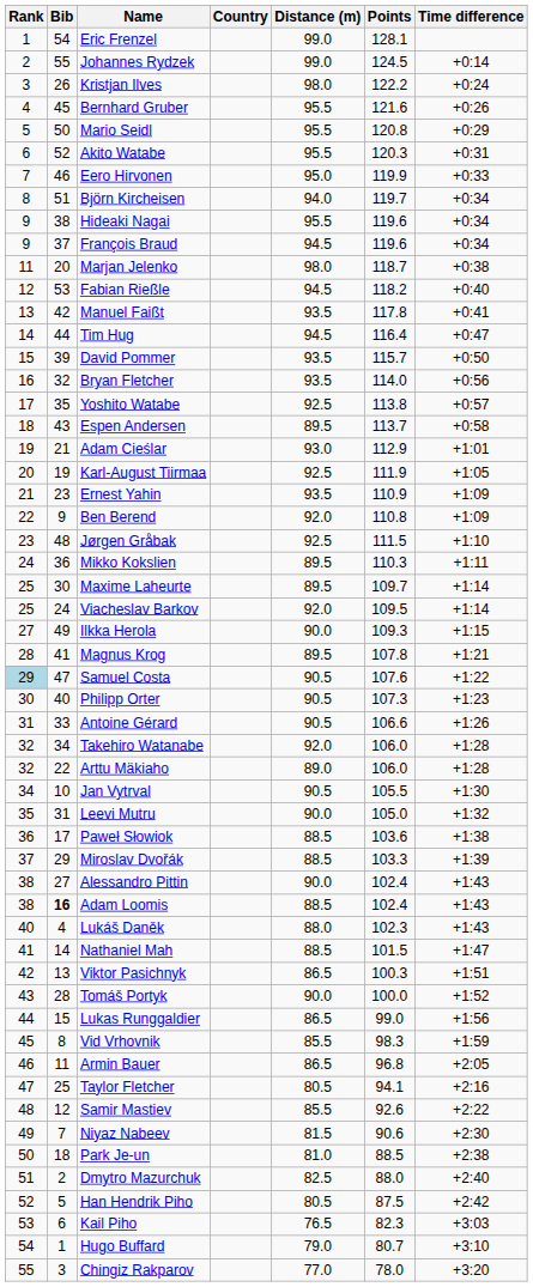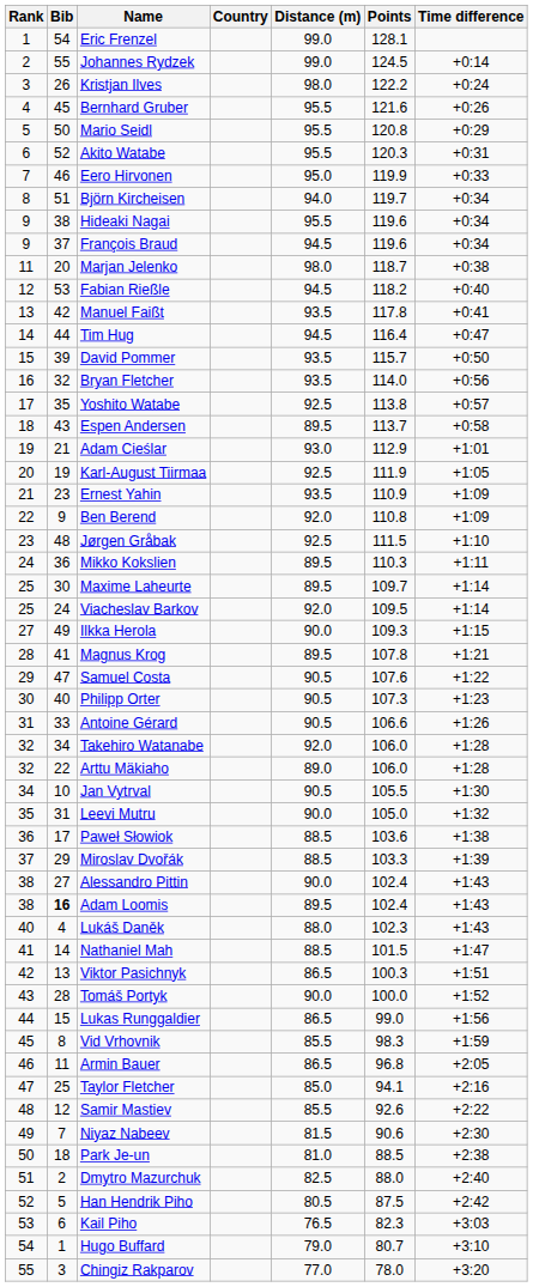 <table class="wikitable sortable" style="text-align:center">
 <tr>
 <th>Rank</th>
 <th>Bib</th>
 <th>Name</th>
 <th>Country</th>
 <th>Distance (m)</th>
 <th>Points</th>
 <th>Time difference</th>
 </tr>
 <tr>
 <td>1</td>
 <td>54</td>
 <td align=left><a href='#'>Eric Frenzel</a></td>
 <td align=left></td>
 <td>99.0</td>
 <td>128.1</td>
 <td></td>
 </tr>
 <tr>
 <td>2</td>
 <td>55</td>
 <td align=left><a href='#'>Johannes Rydzek</a></td>
 <td align=left></td>
 <td>99.0</td>
 <td>124.5</td>
 <td>+0:14</td>
 </tr>
 <tr>
 <td>3</td>
 <td>26</td>
 <td align=left><a href='#'>Kristjan Ilves</a></td>
 <td align=left></td>
 <td>98.0</td>
 <td>122.2</td>
 <td>+0:24</td>
 </tr>
 <tr>
 <td>4</td>
 <td>45</td>
 <td align=left><a href='#'>Bernhard Gruber</a></td>
 <td align=left></td>
 <td>95.5</td>
 <td>121.6</td>
 <td>+0:26</td>
 </tr>
 <tr>
 <td>5</td>
 <td>50</td>
 <td align=left><a href='#'>Mario Seidl</a></td>
 <td align=left></td>
 <td>95.5</td>
 <td>120.8</td>
 <td>+0:29</td>
 </tr>
 <tr>
 <td>6</td>
 <td>52</td>
 <td align=left><a href='#'>Akito Watabe</a></td>
 <td align=left></td>
 <td>95.5</td>
 <td>120.3</td>
 <td>+0:31</td>
 </tr>
 <tr>
 <td>7</td>
 <td>46</td>
 <td align=left><a href='#'>Eero Hirvonen</a></td>
 <td align=left></td>
 <td>95.0</td>
 <td>119.9</td>
 <td>+0:33</td>
 </tr>
 <tr>
 <td>8</td>
 <td>51</td>
 <td align=left><a href='#'>Björn Kircheisen</a></td>
 <td align=left></td>
 <td>94.0</td>
 <td>119.7</td>
 <td>+0:34</td>
 </tr>
 <tr>
 <td>9</td>
 <td>38</td>
 <td align=left><a href='#'>Hideaki Nagai</a></td>
 <td align=left></td>
 <td>95.5</td>
 <td>119.6</td>
 <td>+0:34</td>
 </tr>
 <tr>
 <td>9</td>
 <td>37</td>
 <td align=left><a href='#'>François Braud</a></td>
 <td align=left></td>
 <td>94.5</td>
 <td>119.6</td>
 <td>+0:34</td>
 </tr>
 <tr>
 <td>11</td>
 <td>20</td>
 <td align=left><a href='#'>Marjan Jelenko</a></td>
 <td align=left></td>
 <td>98.0</td>
 <td>118.7</td>
 <td>+0:38</td>
 </tr>
 <tr>
 <td>12</td>
 <td>53</td>
 <td align=left><a href='#'>Fabian Rießle</a></td>
 <td align=left></td>
 <td>94.5</td>
 <td>118.2</td>
 <td>+0:40</td>
 </tr>
 <tr>
 <td>13</td>
 <td>42</td>
 <td align=left><a href='#'>Manuel Faißt</a></td>
 <td align=left></td>
 <td>93.5</td>
 <td>117.8</td>
 <td>+0:41</td>
 </tr>
 <tr>
 <td>14</td>
 <td>44</td>
 <td align=left><a href='#'>Tim Hug</a></td>
 <td align=left></td>
 <td>94.5</td>
 <td>116.4</td>
 <td>+0:47</td>
 </tr>
 <tr>
 <td>15</td>
 <td>39</td>
 <td align=left><a href='#'>David Pommer</a></td>
 <td align=left></td>
 <td>93.5</td>
 <td>115.7</td>
 <td>+0:50</td>
 </tr>
 <tr>
 <td>16</td>
 <td>32</td>
 <td align=left><a href='#'>Bryan Fletcher</a></td>
 <td align=left></td>
 <td>93.5</td>
 <td>114.0</td>
 <td>+0:56</td>
 </tr>
 <tr>
 <td>17</td>
 <td>35</td>
 <td align=left><a href='#'>Yoshito Watabe</a></td>
 <td align=left></td>
 <td>92.5</td>
 <td>113.8</td>
 <td>+0:57</td>
 </tr>
 <tr>
 <td>18</td>
 <td>43</td>
 <td align=left><a href='#'>Espen Andersen</a></td>
 <td align=left></td>
 <td>89.5</td>
 <td>113.7</td>
 <td>+0:58</td>
 </tr>
 <tr>
 <td>19</td>
 <td>21</td>
 <td align=left><a href='#'>Adam Cieślar</a></td>
 <td align=left></td>
 <td>93.0</td>
 <td>112.9</td>
 <td>+1:01</td>
 </tr>
 <tr>
 <td>20</td>
 <td>19</td>
 <td align=left><a href='#'>Karl-August Tiirmaa</a></td>
 <td align=left></td>
 <td>92.5</td>
 <td>111.9</td>
 <td>+1:05</td>
 </tr>
 <tr>
 <td>21</td>
 <td>23</td>
 <td align=left><a href='#'>Ernest Yahin</a></td>
 <td align=left></td>
 <td>93.5</td>
 <td>110.9</td>
 <td>+1:09</td>
 </tr>
 <tr>
 <td>22</td>
 <td>9</td>
 <td align=left><a href='#'>Ben Berend</a></td>
 <td align=left></td>
 <td>92.0</td>
 <td>110.8</td>
 <td>+1:09</td>
 </tr>
 <tr>
 <td>23</td>
 <td>48</td>
 <td align=left><a href='#'>Jørgen Gråbak</a></td>
 <td align=left></td>
 <td>92.5</td>
 <td>111.5</td>
 <td>+1:10</td>
 </tr>
 <tr>
 <td>24</td>
 <td>36</td>
 <td align=left><a href='#'>Mikko Kokslien</a></td>
 <td align=left></td>
 <td>89.5</td>
 <td>110.3</td>
 <td>+1:11</td>
 </tr>
 <tr>
 <td>25</td>
 <td>30</td>
 <td align=left><a href='#'>Maxime Laheurte</a></td>
 <td align=left></td>
 <td>89.5</td>
 <td>109.7</td>
 <td>+1:14</td>
 </tr>
 <tr>
 <td>25</td>
 <td>24</td>
 <td align=left><a href='#'>Viacheslav Barkov</a></td>
 <td align=left></td>
 <td>92.0</td>
 <td>109.5</td>
 <td>+1:14</td>
 </tr>
 <tr>
 <td>27</td>
 <td>49</td>
 <td align=left><a href='#'>Ilkka Herola</a></td>
 <td align=left></td>
 <td>90.0</td>
 <td>109.3</td>
 <td>+1:15</td>
 </tr>
 <tr>
 <td>28</td>
 <td>41</td>
 <td align=left><a href='#'>Magnus Krog</a></td>
 <td align=left></td>
 <td>89.5</td>
 <td>107.8</td>
 <td>+1:21</td>
 </tr>
 <tr>
-<td style="background: lightblue;">29</td>
+<td>29</td>
 <td>47</td>
 <td align=left><a href='#'>Samuel Costa</a></td>
 <td align=left></td>
 <td>90.5</td>
 <td>107.6</td>
 <td>+1:22</td>
 </tr>
 <tr>
 <td>30</td>
 <td>40</td>
 <td align=left><a href='#'>Philipp Orter</a></td>
 <td align=left></td>
 <td>90.5</td>
 <td>107.3</td>
 <td>+1:23</td>
 </tr>
 <tr>
 <td>31</td>
 <td>33</td>
 <td align=left><a href='#'>Antoine Gérard</a></td>
 <td align=left></td>
 <td>90.5</td>
 <td>106.6</td>
 <td>+1:26</td>
 </tr>
 <tr>
 <td>32</td>
 <td>34</td>
 <td align=left><a href='#'>Takehiro Watanabe</a></td>
 <td align=left></td>
 <td>92.0</td>
 <td>106.0</td>
 <td>+1:28</td>
 </tr>
 <tr>
 <td>32</td>
 <td>22</td>
 <td align=left><a href='#'>Arttu Mäkiaho</a></td>
 <td align=left></td>
 <td>89.0</td>
 <td>106.0</td>
 <td>+1:28</td>
 </tr>
 <tr>
 <td>34</td>
 <td>10</td>
 <td align=left><a href='#'>Jan Vytrval</a></td>
 <td align=left></td>
 <td>90.5</td>
 <td>105.5</td>
 <td>+1:30</td>
 </tr>
 <tr>
 <td>35</td>
 <td>31</td>
 <td align=left><a href='#'>Leevi Mutru</a></td>
 <td align=left></td>
 <td>90.0</td>
 <td>105.0</td>
 <td>+1:32</td>
 </tr>
 <tr>
 <td>36</td>
 <td>17</td>
 <td align=left><a href='#'>Paweł Słowiok</a></td>
 <td align=left></td>
 <td>88.5</td>
 <td>103.6</td>
 <td>+1:38</td>
 </tr>
 <tr>
 <td>37</td>
 <td>29</td>
 <td align=left><a href='#'>Miroslav Dvořák</a></td>
 <td align=left></td>
 <td>88.5</td>
 <td>103.3</td>
 <td>+1:39</td>
 </tr>
 <tr>
 <td>38</td>
 <td>27</td>
 <td align=left><a href='#'>Alessandro Pittin</a></td>
 <td align=left></td>
 <td>90.0</td>
 <td>102.4</td>
 <td>+1:43</td>
 </tr>
 <tr>
 <td>38</td>
 <td><strong>16</strong></td>
 <td align=left><a href='#'>Adam Loomis</a></td>
 <td align=left></td>
-<td>88.5</td>
+<td>89.5</td>
 <td>102.4</td>
 <td>+1:43</td>
 </tr>
 <tr>
 <td>40</td>
 <td>4</td>
 <td align=left><a href='#'>Lukáš Daněk</a></td>
 <td align=left></td>
 <td>88.0</td>
 <td>102.3</td>
 <td>+1:43</td>
 </tr>
 <tr>
 <td>41</td>
 <td>14</td>
 <td align=left><a href='#'>Nathaniel Mah</a></td>
 <td align=left></td>
 <td>88.5</td>
 <td>101.5</td>
 <td>+1:47</td>
 </tr>
 <tr>
 <td>42</td>
 <td>13</td>
 <td align=left><a href='#'>Viktor Pasichnyk</a></td>
 <td align=left></td>
 <td>86.5</td>
 <td>100.3</td>
 <td>+1:51</td>
 </tr>
 <tr>
 <td>43</td>
 <td>28</td>
 <td align=left><a href='#'>Tomáš Portyk</a></td>
 <td align=left></td>
 <td>90.0</td>
 <td>100.0</td>
 <td>+1:52</td>
 </tr>
 <tr>
 <td>44</td>
 <td>15</td>
 <td align=left><a href='#'>Lukas Runggaldier</a></td>
 <td align=left></td>
 <td>86.5</td>
 <td>99.0</td>
 <td>+1:56</td>
 </tr>
 <tr>
 <td>45</td>
 <td>8</td>
 <td align=left><a href='#'>Vid Vrhovnik</a></td>
 <td align=left></td>
 <td>85.5</td>
 <td>98.3</td>
 <td>+1:59</td>
 </tr>
 <tr>
 <td>46</td>
 <td>11</td>
 <td align=left><a href='#'>Armin Bauer</a></td>
 <td align=left></td>
 <td>86.5</td>
 <td>96.8</td>
 <td>+2:05</td>
 </tr>
 <tr>
 <td>47</td>
 <td>25</td>
 <td align=left><a href='#'>Taylor Fletcher</a></td>
 <td align=left></td>
-<td>80.5</td>
+<td>85.0</td>
 <td>94.1</td>
 <td>+2:16</td>
 </tr>
 <tr>
 <td>48</td>
 <td>12</td>
 <td align=left><a href='#'>Samir Mastiev</a></td>
 <td align=left></td>
 <td>85.5</td>
 <td>92.6</td>
 <td>+2:22</td>
 </tr>
 <tr>
 <td>49</td>
 <td>7</td>
 <td align=left><a href='#'>Niyaz Nabeev</a></td>
 <td align=left></td>
 <td>81.5</td>
 <td>90.6</td>
 <td>+2:30</td>
 </tr>
 <tr>
 <td>50</td>
 <td>18</td>
 <td align=left><a href='#'>Park Je-un</a></td>
 <td align=left></td>
 <td>81.0</td>
 <td>88.5</td>
 <td>+2:38</td>
 </tr>
 <tr>
 <td>51</td>
 <td>2</td>
 <td align=left><a href='#'>Dmytro Mazurchuk</a></td>
 <td align=left></td>
 <td>82.5</td>
 <td>88.0</td>
 <td>+2:40</td>
 </tr>
 <tr>
 <td>52</td>
 <td>5</td>
 <td align=left><a href='#'>Han Hendrik Piho</a></td>
 <td align=left></td>
 <td>80.5</td>
 <td>87.5</td>
 <td>+2:42</td>
 </tr>
 <tr>
 <td>53</td>
 <td>6</td>
 <td align=left><a href='#'>Kail Piho</a></td>
 <td align=left></td>
 <td>76.5</td>
 <td>82.3</td>
 <td>+3:03</td>
 </tr>
 <tr>
 <td>54</td>
 <td>1</td>
 <td align=left><a href='#'>Hugo Buffard</a></td>
 <td align=left></td>
 <td>79.0</td>
 <td>80.7</td>
 <td>+3:10</td>
 </tr>
 <tr>
 <td>55</td>
 <td>3</td>
 <td align=left><a href='#'>Chingiz Rakparov</a></td>
 <td align=left></td>
 <td>77.0</td>
 <td>78.0</td>
 <td>+3:20</td>
 </tr>
 </table>
